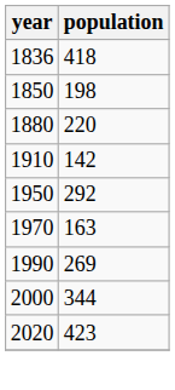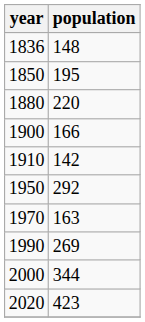 <table class="wikitable">
 <tr>
 <th>year</th>
 <th>population</th>
 </tr>
 <tr>
 <td>1836</td>
-<td>418</td>
+<td>148</td>
 </tr>
 <tr>
 <td>1850</td>
-<td>198</td>
+<td>195</td>
 </tr>
 <tr>
 <td>1880</td>
 <td>220</td>
+</tr>
+<tr>
+<td>1900</td>
+<td>166</td>
 </tr>
 <tr>
 <td>1910</td>
 <td>142</td>
 </tr>
 <tr>
 <td>1950</td>
 <td>292</td>
 </tr>
 <tr>
 <td>1970</td>
 <td>163</td>
 </tr>
 <tr>
 <td>1990</td>
 <td>269</td>
 </tr>
 <tr>
 <td>2000</td>
 <td>344</td>
 </tr>
 <tr>
 <td>2020</td>
 <td>423</td>
 </tr>
 <tr>
 </tr>
 </table>
